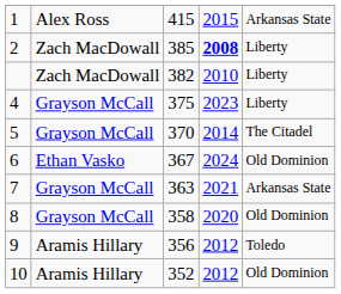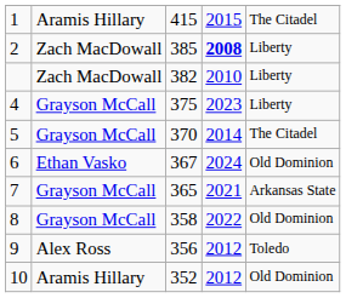 <table class="wikitable">
 <tr>
 </tr>
 <tr>
 <td>1</td>
-<td>Alex Ross</td>
+<td>Aramis Hillary</td>
 <td>415</td>
 <td><a href='#'>2015</a></td>
-<td style="font-size:80%;">Arkansas State</td>
+<td style="font-size:80%;">The Citadel</td>
 </tr>
 <tr>
 <td>2</td>
 <td>Zach MacDowall</td>
 <td>385</td>
 <td><strong><a href='#'>2008</a></strong></td>
 <td style="font-size:80%;">Liberty</td>
 </tr>
 <tr>
 <td></td>
 <td>Zach MacDowall</td>
 <td>382</td>
 <td><a href='#'>2010</a></td>
 <td style="font-size:80%;">Liberty</td>
 </tr>
 <tr>
 <td>4</td>
 <td><a href='#'>Grayson McCall</a></td>
 <td>375</td>
 <td><a href='#'>2023</a></td>
 <td style="font-size:80%;">Liberty</td>
 </tr>
 <tr>
 <td>5</td>
 <td><a href='#'>Grayson McCall</a></td>
 <td>370</td>
 <td><a href='#'>2014</a></td>
 <td style="font-size:80%;">The Citadel</td>
 </tr>
 <tr>
 <td>6</td>
 <td><a href='#'>Ethan Vasko</a></td>
 <td>367</td>
 <td><a href='#'>2024</a></td>
 <td style="font-size:80%;">Old Dominion</td>
 </tr>
 <tr>
 <td>7</td>
 <td><a href='#'>Grayson McCall</a></td>
-<td>363</td>
+<td>365</td>
 <td><a href='#'>2021</a></td>
 <td style="font-size:80%;">Arkansas State</td>
 </tr>
 <tr>
 <td>8</td>
 <td><a href='#'>Grayson McCall</a></td>
 <td>358</td>
-<td><a href='#'>2020</a></td>
+<td><a href='#'>2022</a></td>
 <td style="font-size:80%;">Old Dominion</td>
 </tr>
 <tr>
 <td>9</td>
-<td>Aramis Hillary</td>
+<td>Alex Ross</td>
 <td>356</td>
 <td><a href='#'>2012</a></td>
 <td style="font-size:80%;">Toledo</td>
 </tr>
 <tr>
 <td>10</td>
 <td>Aramis Hillary</td>
 <td>352</td>
 <td><a href='#'>2012</a></td>
 <td style="font-size:80%;">Old Dominion</td>
 </tr>
 </table>
